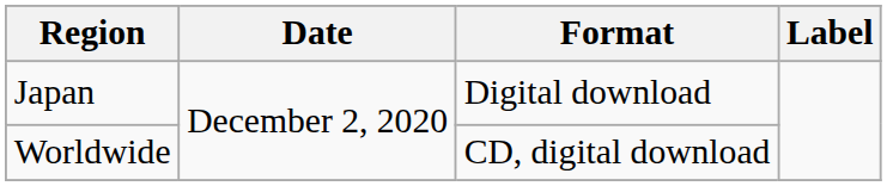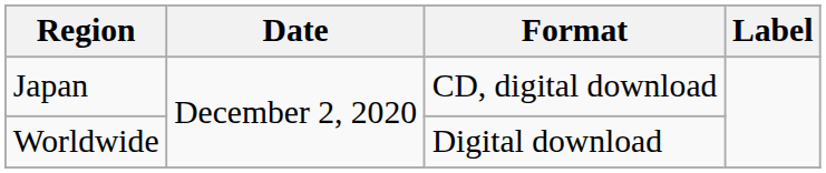 <table class="wikitable plainrowheaders">
 <tr>
 <th scope="col">Region</th>
 <th scope="col">Date</th>
 <th scope="col">Format</th>
 <th scope="col">Label</th>
 </tr>
 <tr>
 <td scope="row">Japan　</td>
 <td rowspan="2">December 2, 2020</td>
-<td>Digital download</td>
+<td>CD, digital download</td>
 <td rowspan="2"></td>
 </tr>
 <tr>
 <td scope="row">Worldwide</td>
-<td>CD, digital download</td>
+<td>Digital download</td>
 </tr>
 </table>
